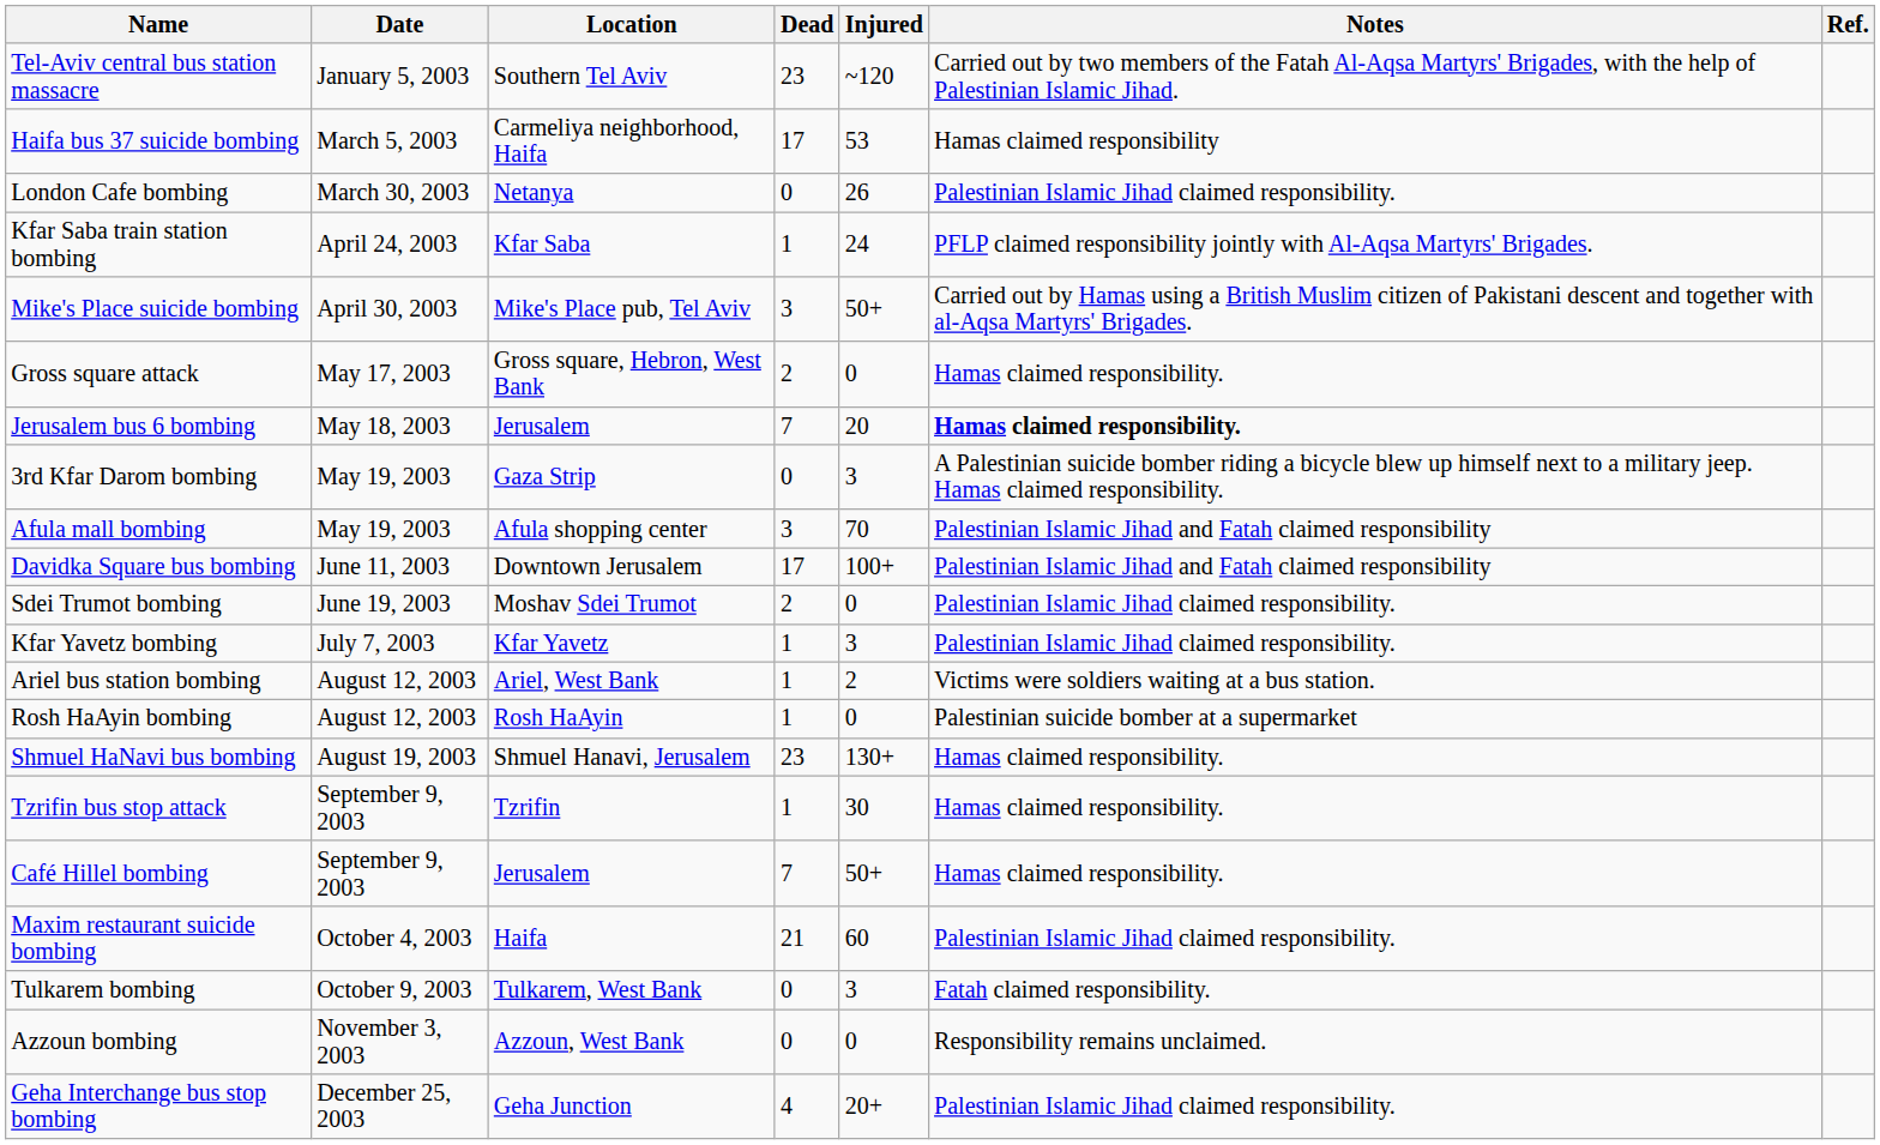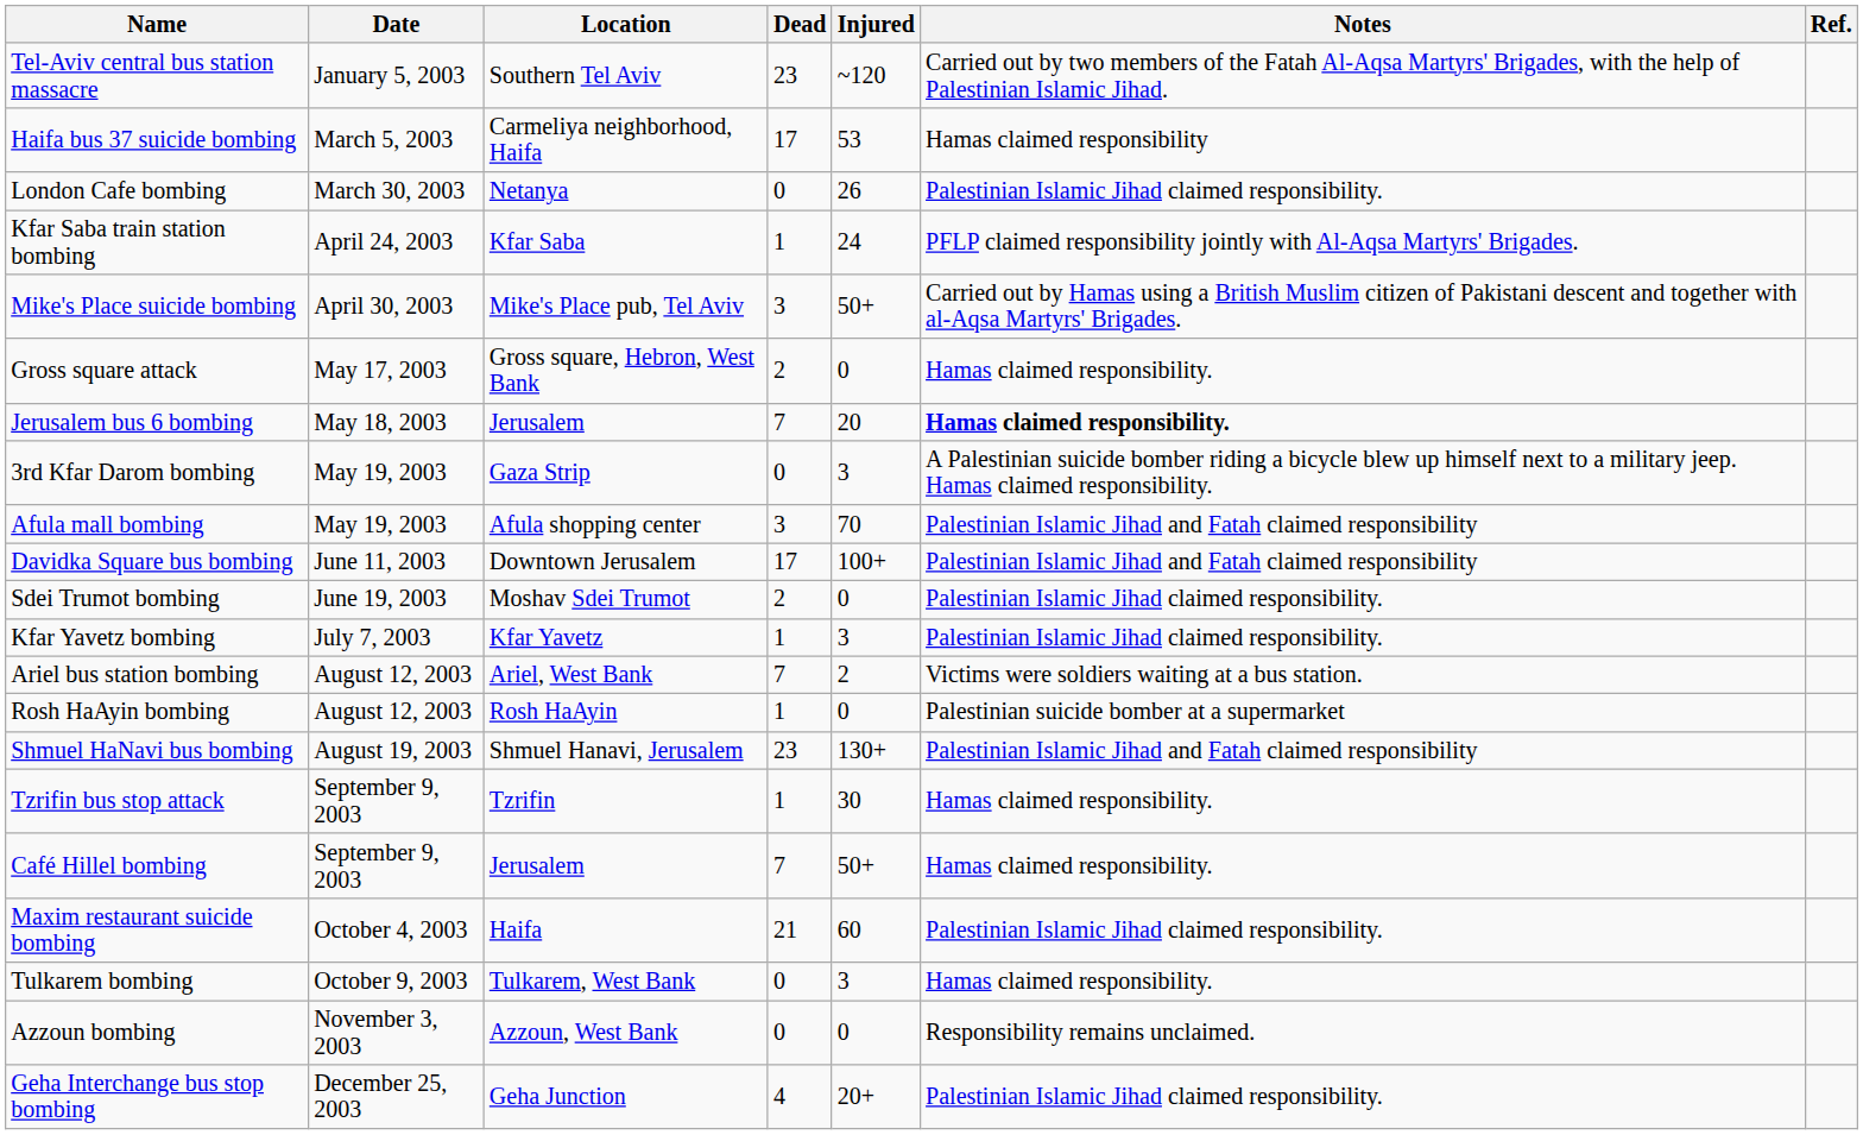 <table class="wikitable sortable">
 <tr>
 <th>Name</th>
 <th>Date</th>
 <th>Location</th>
 <th>Dead</th>
 <th>Injured</th>
 <th>Notes</th>
 <th>Ref.</th>
 </tr>
 <tr>
 <td><a href='#'>Tel-Aviv central bus station massacre</a></td>
 <td>January 5, 2003</td>
 <td>Southern <a href='#'>Tel Aviv</a></td>
 <td>23</td>
 <td>~120</td>
 <td>Carried out by two members of the Fatah <a href='#'>Al-Aqsa Martyrs' Brigades</a>, with the help of <a href='#'>Palestinian Islamic Jihad</a>.</td>
 <td></td>
 </tr>
 <tr>
 <td><a href='#'>Haifa bus 37 suicide bombing</a></td>
 <td>March 5, 2003</td>
 <td>Carmeliya neighborhood, <a href='#'>Haifa</a></td>
 <td>17</td>
 <td>53</td>
 <td>Hamas claimed responsibility</td>
 <td></td>
 </tr>
 <tr>
 <td>London Cafe bombing</td>
 <td>March 30, 2003</td>
 <td><a href='#'>Netanya</a></td>
 <td>0</td>
 <td>26</td>
 <td><a href='#'>Palestinian Islamic Jihad</a> claimed responsibility.</td>
 <td></td>
 </tr>
 <tr>
 <td>Kfar Saba train station bombing</td>
 <td>April 24, 2003</td>
 <td><a href='#'>Kfar Saba</a></td>
 <td>1</td>
 <td>24</td>
 <td><a href='#'>PFLP</a> claimed responsibility jointly with <a href='#'>Al-Aqsa Martyrs' Brigades</a>.</td>
 <td></td>
 </tr>
 <tr>
 <td><a href='#'>Mike's Place suicide bombing</a></td>
 <td>April 30, 2003</td>
 <td><a href='#'>Mike's Place</a> pub, <a href='#'>Tel Aviv</a></td>
 <td>3</td>
 <td>50+</td>
 <td>Carried out by <a href='#'>Hamas</a> using a <a href='#'>British Muslim</a> citizen of Pakistani descent and together with <a href='#'>al-Aqsa Martyrs' Brigades</a>.</td>
 <td></td>
 </tr>
 <tr>
 <td>Gross square attack</td>
 <td>May 17, 2003</td>
 <td>Gross square, <a href='#'>Hebron</a>, <a href='#'>West Bank</a></td>
 <td>2</td>
 <td>0</td>
 <td><a href='#'>Hamas</a> claimed responsibility.</td>
 <td></td>
 </tr>
 <tr>
 <td><a href='#'>Jerusalem bus 6 bombing</a></td>
 <td>May 18, 2003</td>
 <td><a href='#'>Jerusalem</a></td>
 <td>7</td>
 <td>20</td>
 <td><strong><a href='#'>Hamas</a> claimed responsibility.</strong></td>
 <td></td>
 </tr>
 <tr>
 <td>3rd Kfar Darom bombing</td>
 <td>May 19, 2003</td>
 <td><a href='#'>Gaza Strip</a></td>
 <td>0</td>
 <td>3</td>
 <td>A Palestinian suicide bomber riding a bicycle blew up himself next to a military jeep. <a href='#'>Hamas</a> claimed responsibility.</td>
 <td></td>
 </tr>
 <tr>
 <td><a href='#'>Afula mall bombing</a></td>
 <td>May 19, 2003</td>
 <td><a href='#'>Afula</a> shopping center</td>
 <td>3</td>
 <td>70</td>
 <td><a href='#'>Palestinian Islamic Jihad</a> and <a href='#'>Fatah</a> claimed responsibility</td>
 <td></td>
 </tr>
 <tr>
 <td><a href='#'>Davidka Square bus bombing</a></td>
 <td>June 11, 2003</td>
 <td>Downtown Jerusalem</td>
 <td>17</td>
 <td>100+</td>
 <td><a href='#'>Palestinian Islamic Jihad</a> and <a href='#'>Fatah</a> claimed responsibility</td>
 <td></td>
 </tr>
 <tr>
 <td>Sdei Trumot bombing</td>
 <td>June 19, 2003</td>
 <td>Moshav <a href='#'>Sdei Trumot</a></td>
 <td>2</td>
 <td>0</td>
 <td><a href='#'>Palestinian Islamic Jihad</a> claimed responsibility.</td>
 <td></td>
 </tr>
 <tr>
 <td>Kfar Yavetz bombing</td>
 <td>July 7, 2003</td>
 <td><a href='#'>Kfar Yavetz</a></td>
 <td>1</td>
 <td>3</td>
 <td><a href='#'>Palestinian Islamic Jihad</a> claimed responsibility.</td>
 <td></td>
 </tr>
 <tr>
 <td>Ariel bus station bombing</td>
 <td>August 12, 2003</td>
 <td><a href='#'>Ariel</a>, <a href='#'>West Bank</a></td>
-<td>1</td>
+<td>7</td>
 <td>2</td>
 <td>Victims were soldiers waiting at a bus station.</td>
 <td></td>
 </tr>
 <tr>
 <td>Rosh HaAyin bombing</td>
 <td>August 12, 2003</td>
 <td><a href='#'>Rosh HaAyin</a></td>
 <td>1</td>
 <td>0</td>
 <td>Palestinian suicide bomber at a supermarket</td>
 <td></td>
 </tr>
 <tr>
 <td><a href='#'>Shmuel HaNavi bus bombing</a></td>
 <td>August 19, 2003</td>
 <td>Shmuel Hanavi, <a href='#'>Jerusalem</a></td>
 <td>23</td>
 <td>130+</td>
-<td><a href='#'>Hamas</a> claimed responsibility.</td>
+<td><a href='#'>Palestinian Islamic Jihad</a> and <a href='#'>Fatah</a> claimed responsibility</td>
 <td></td>
 </tr>
 <tr>
 <td><a href='#'>Tzrifin bus stop attack</a></td>
 <td>September 9, 2003</td>
 <td><a href='#'>Tzrifin</a></td>
 <td>1</td>
 <td>30</td>
 <td><a href='#'>Hamas</a> claimed responsibility.</td>
 <td></td>
 </tr>
 <tr>
 <td><a href='#'>Café Hillel bombing</a></td>
 <td>September 9, 2003</td>
 <td><a href='#'>Jerusalem</a></td>
 <td>7</td>
 <td>50+</td>
 <td><a href='#'>Hamas</a> claimed responsibility.</td>
 <td></td>
 </tr>
 <tr>
 <td><a href='#'>Maxim restaurant suicide bombing</a></td>
 <td>October 4, 2003</td>
 <td><a href='#'>Haifa</a></td>
 <td>21</td>
 <td>60</td>
 <td><a href='#'>Palestinian Islamic Jihad</a> claimed responsibility.</td>
 <td></td>
 </tr>
 <tr>
 <td>Tulkarem bombing</td>
 <td>October 9, 2003</td>
 <td><a href='#'>Tulkarem</a>, <a href='#'>West Bank</a></td>
 <td>0</td>
 <td>3</td>
-<td><a href='#'>Fatah</a> claimed responsibility.</td>
+<td><a href='#'>Hamas</a> claimed responsibility.</td>
 <td></td>
 </tr>
 <tr>
 <td>Azzoun bombing</td>
 <td>November 3, 2003</td>
 <td><a href='#'>Azzoun</a>, <a href='#'>West Bank</a></td>
 <td>0</td>
 <td>0</td>
 <td>Responsibility remains unclaimed.</td>
 <td></td>
 </tr>
 <tr>
 <td><a href='#'>Geha Interchange bus stop bombing</a></td>
 <td>December 25, 2003</td>
 <td><a href='#'>Geha Junction</a></td>
 <td>4</td>
 <td>20+</td>
 <td><a href='#'>Palestinian Islamic Jihad</a> claimed responsibility.</td>
 <td></td>
 </tr>
 </table>
